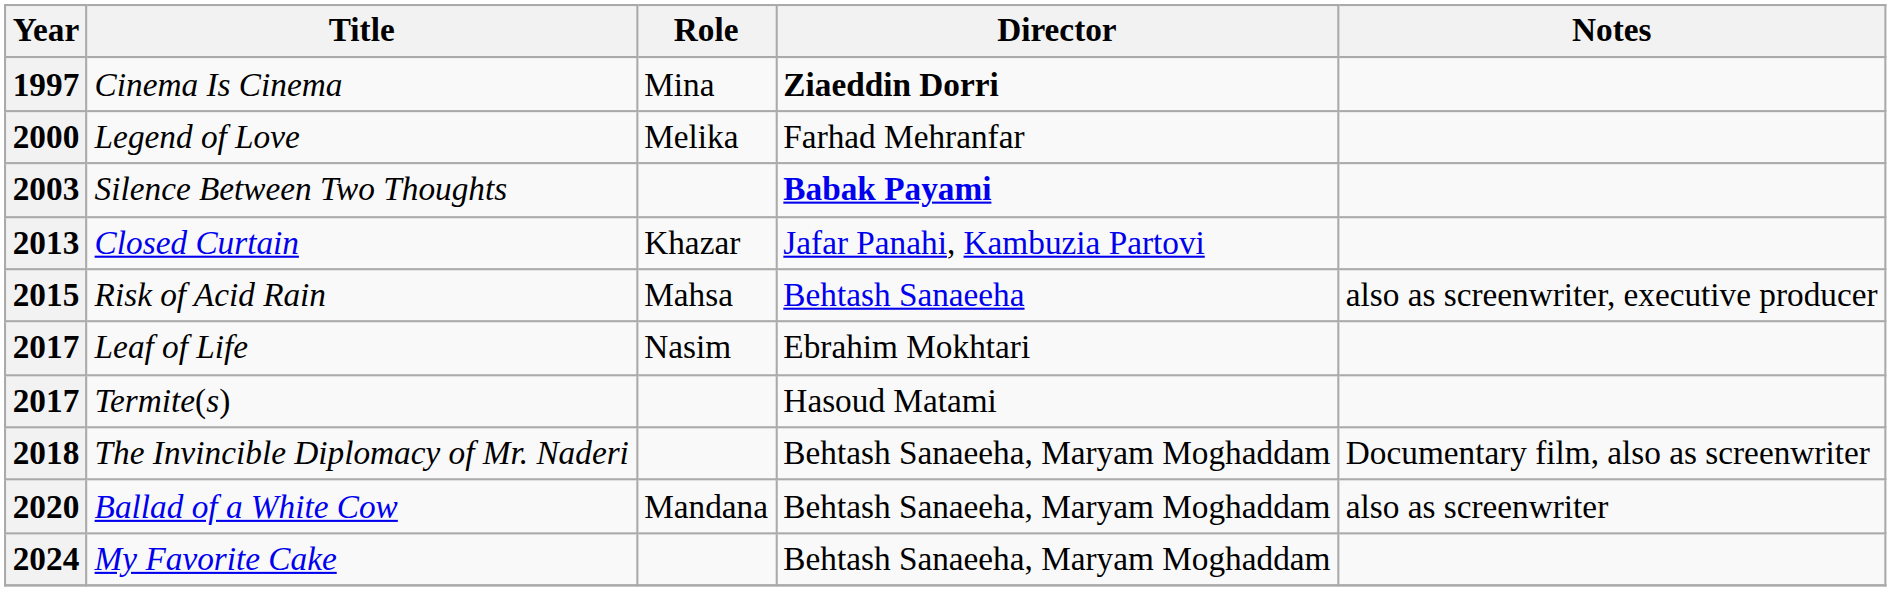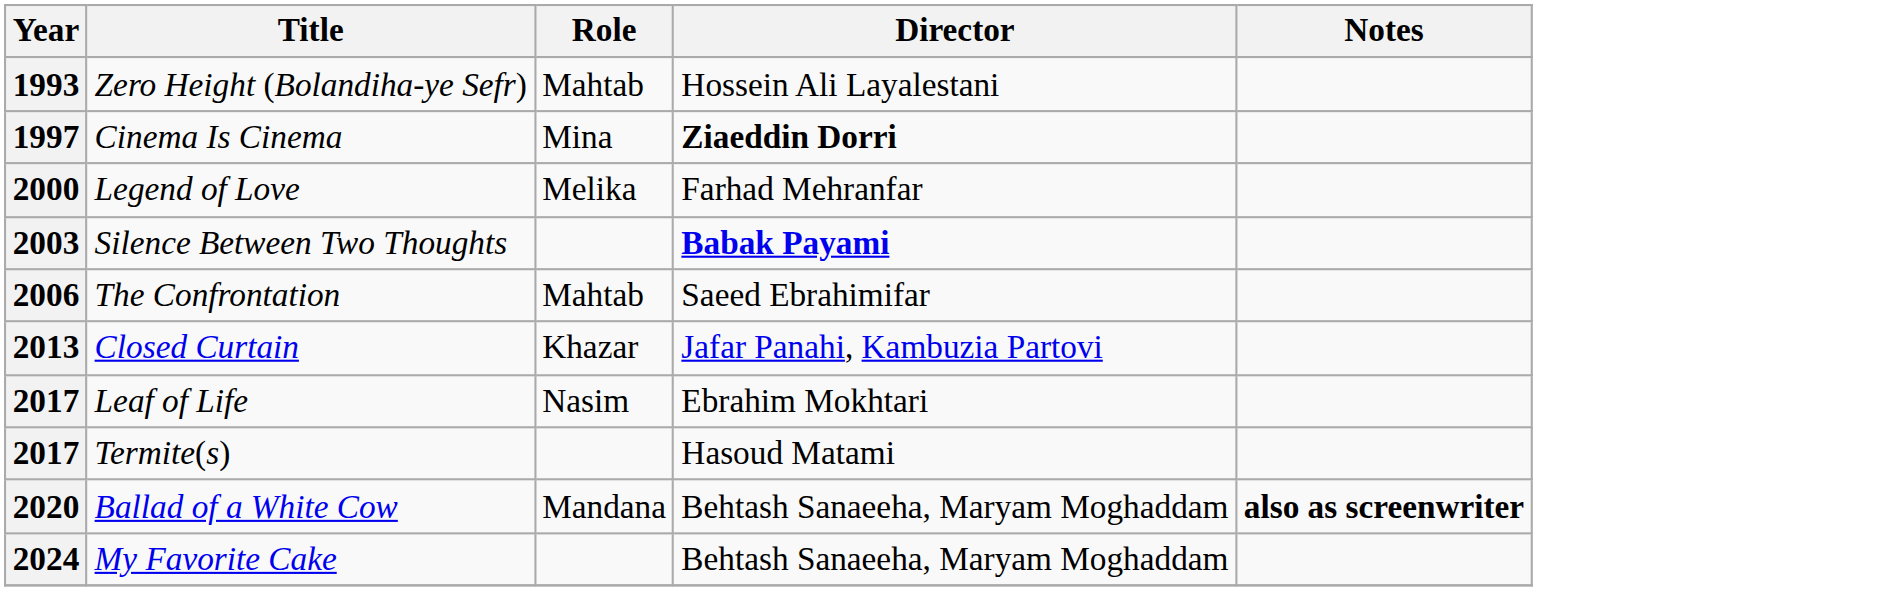 <table class="wikitable plainrowheaders sortable"  style=font-size:100%>
 <tr>
 <th scope="col">Year</th>
 <th scope="col">Title</th>
 <th scope="col">Role</th>
 <th scope="col">Director</th>
 <th scope="col" class="unsortable">Notes</th>
+</tr>
+<tr>
+<th scope=row>1993</th>
+<td><em>Zero Height</em> (<em>Bolandiha-ye Sefr</em>)</td>
+<td>Mahtab</td>
+<td>Hossein Ali Layalestani</td>
+<td></td>
 </tr>
 <tr>
 <th scope=row>1997</th>
 <td><em>Cinema Is Cinema</em></td>
 <td>Mina</td>
 <td><strong>Ziaeddin Dorri</strong></td>
 <td></td>
 </tr>
 <tr>
 <th scope=row>2000</th>
 <td><em>Legend of Love</em></td>
 <td>Melika</td>
 <td>Farhad Mehranfar</td>
 <td></td>
 </tr>
 <tr>
 <th scope=row>2003</th>
 <td><em>Silence Between Two Thoughts</em></td>
 <td></td>
 <td><strong><a href='#'>Babak Payami</a></strong></td>
 <td></td>
 </tr>
 <tr>
+<th scope=row>2006</th>
+<td><em>The Confrontation</em></td>
+<td>Mahtab</td>
+<td>Saeed Ebrahimifar</td>
+<td></td>
+</tr>
+<tr>
 <th scope=row>2013</th>
 <td><em><a href='#'>Closed Curtain</a></em></td>
 <td>Khazar</td>
 <td><a href='#'>Jafar Panahi</a>, <a href='#'>Kambuzia Partovi</a></td>
 <td></td>
-</tr>
-<tr>
-<th scope=row>2015</th>
-<td><em>Risk of Acid Rain</em></td>
-<td>Mahsa</td>
-<td><a href='#'>Behtash Sanaeeha</a></td>
-<td>also as screenwriter, executive producer</td>
 </tr>
 <tr>
 <th scope=row>2017</th>
 <td><em>Leaf of Life</em></td>
 <td>Nasim</td>
 <td>Ebrahim Mokhtari</td>
 </tr>
 <tr>
 <th scope=row>2017</th>
 <td><em>Termite</em>(<em>s</em>)</td>
 <td></td>
 <td>Hasoud Matami</td>
 <td></td>
 </tr>
 <tr>
-<th scope=row>2018</th>
-<td><em>The Invincible Diplomacy of Mr. Naderi</em></td>
-<td></td>
-<td>Behtash Sanaeeha, Maryam Moghaddam</td>
-<td>Documentary film, also as screenwriter</td>
-</tr>
-<tr>
 <th scope=row>2020</th>
 <td><em><a href='#'>Ballad of a White Cow</a></em></td>
 <td>Mandana</td>
 <td>Behtash Sanaeeha, Maryam Moghaddam</td>
-<td>also as screenwriter</td>
+<td><strong>also as screenwriter</strong></td>
 </tr>
 <tr>
 <th scope=row>2024</th>
 <td><em><a href='#'>My Favorite Cake</a></em></td>
 <td></td>
 <td>Behtash Sanaeeha, Maryam Moghaddam</td>
 <td></td>
 </tr>
 <tr>
 </tr>
 </table>
